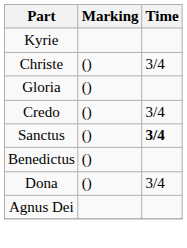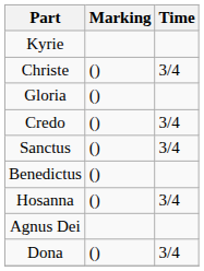 <table class="wikitable plainrowheaders">
 <tr>
 <th scope="col">Part</th>
 <th scope="col">Marking</th>
 <th scope="col">Time</th>
 </tr>
 <tr>
 <td style="text-align: center;">Kyrie</td>
 <td></td>
 <td></td>
 </tr>
 <tr>
 <td style="text-align: center;">Christe</td>
 <td>()</td>
 <td>3/4</td>
 </tr>
 <tr>
 <td style="text-align: center;">Gloria</td>
 <td>()</td>
 <td></td>
 </tr>
 <tr>
 <td style="text-align: center;">Credo</td>
 <td>()</td>
 <td>3/4</td>
 </tr>
 <tr>
 <td style="text-align: center;">Sanctus</td>
 <td>()</td>
-<td><strong>3/4</strong></td>
+<td>3/4</td>
 </tr>
 <tr>
 <td style="text-align: center;">Benedictus</td>
 <td>()</td>
 <td></td>
 </tr>
 <tr>
-<td style="text-align: center;">Dona</td>
+<td style="text-align: center;">Hosanna</td>
 <td>()</td>
 <td>3/4</td>
 </tr>
 <tr>
 <td style="text-align: center;">Agnus Dei</td>
 <td></td>
 <td></td>
 </tr>
 <tr>
+<td style="text-align: center;">Dona</td>
+<td>()</td>
+<td>3/4</td>
+</tr>
+<tr>
 </tr>
 </table>
